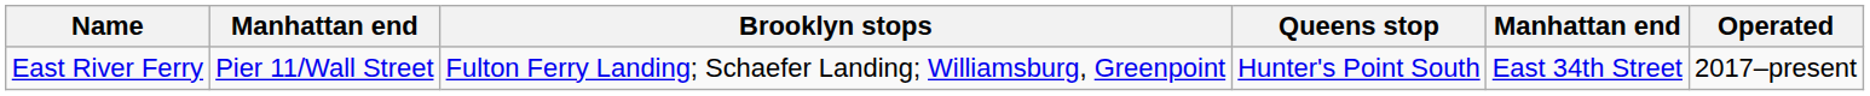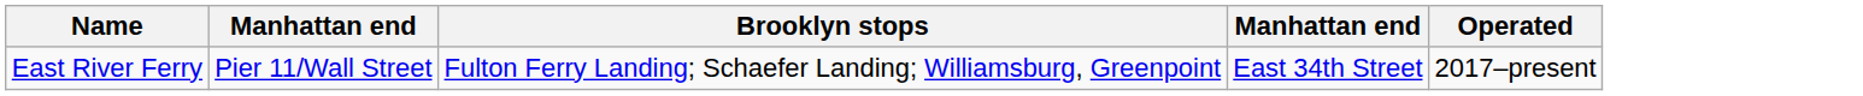 <table class=wikitable>
 <tr>
 <th>Name</th>
 <th>Manhattan end</th>
 <th>Brooklyn stops</th>
-<th>Queens stop</th>
 <th>Manhattan end</th>
 <th>Operated</th>
 </tr>
 <tr>
 <td><a href='#'>East River Ferry</a></td>
 <td><a href='#'>Pier 11/Wall Street</a></td>
 <td><a href='#'>Fulton Ferry Landing</a>; Schaefer Landing; <a href='#'>Williamsburg</a>, <a href='#'>Greenpoint</a></td>
-<td><a href='#'>Hunter's Point South</a></td>
 <td><a href='#'>East 34th Street</a></td>
 <td>2017–present</td>
 </tr>
 </table>
